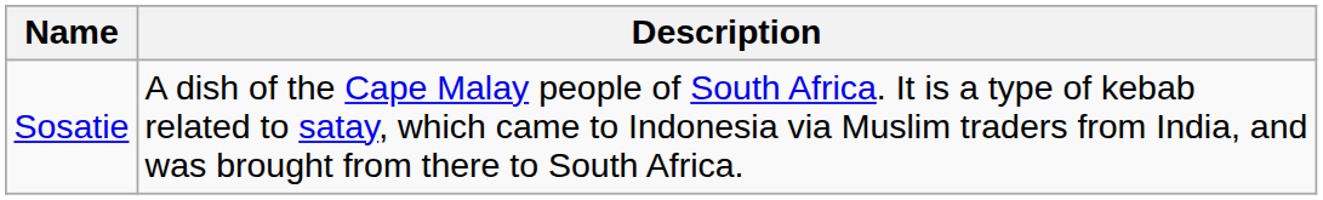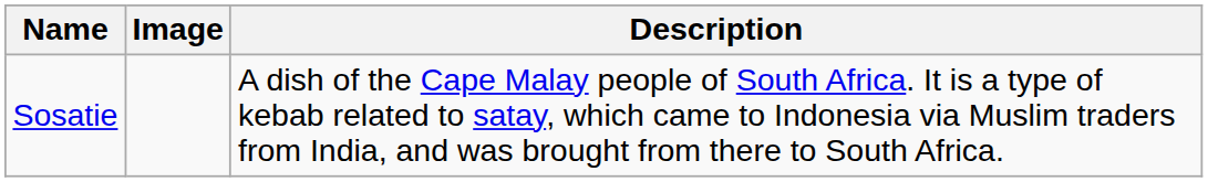 <table class="wikitable">
 <tr>
 <th>Name</th>
+<th class="unsortable">Image</th>
 <th>Description</th>
 </tr>
 <tr>
 <td><a href='#'>Sosatie</a></td>
+<td></td>
 <td>A dish of the <a href='#'>Cape Malay</a> people of <a href='#'>South Africa</a>. It is a type of kebab related to <a href='#'>satay</a>, which came to Indonesia via Muslim traders from India, and was brought from there to South Africa.</td>
 </tr>
 </table>
